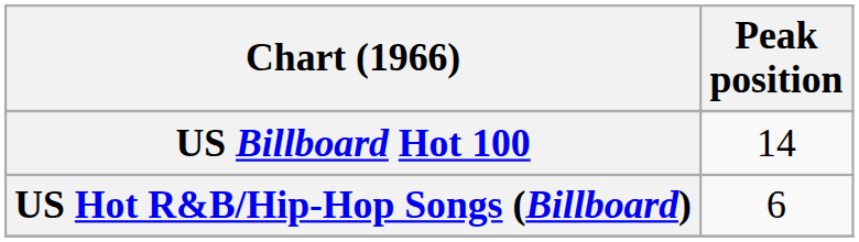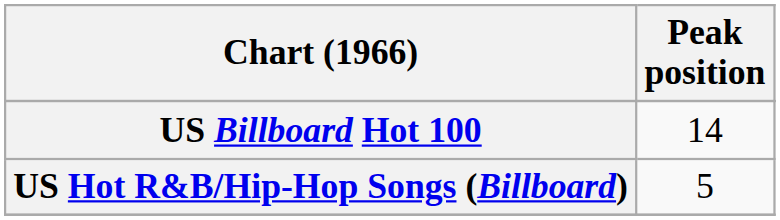 <table class="wikitable sortable plainrowheaders" style="text-align:center">
 <tr>
 <th scope="col">Chart (1966)</th>
 <th scope="col">Peak<br> position</th>
 </tr>
 <tr>
 </tr>
 <tr>
 <th scope="row">US <em><a href='#'>Billboard</a></em> <a href='#'>Hot 100</a></th>
 <td>14</td>
 </tr>
 <tr>
 <th scope="row">US <a href='#'>Hot R&B/Hip-Hop Songs</a> (<em><a href='#'>Billboard</a></em>)</th>
-<td>6</td>
+<td>5</td>
 </tr>
 <tr>
 </tr>
 </table>
